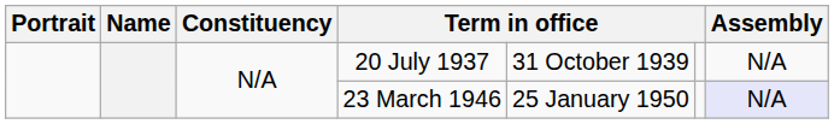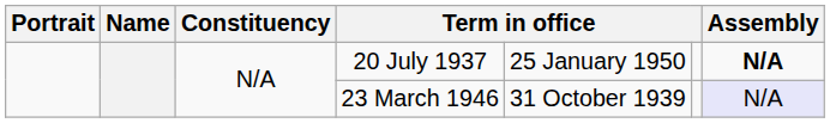 <table class="wikitable sortable" style="text-align:center">
 <tr>
 <th class="unsortable" scope="col">Portrait</th>
 <th scope="col">Name</th>
 <th scope="col">Constituency</th>
 <th colspan="3" scope="colgroup">Term in office</th>
 <th scope="col">Assembly</th>
 </tr>
 <tr align="center">
 <td rowspan=2></td>
 <th scope="row" rowspan=2></th>
 <td rowspan=2>N/A</td>
 <td>20 July 1937</td>
-<td>31 October 1939</td>
+<td>25 January 1950</td>
 <td></td>
-<td>N/A</td>
+<td><strong>N/A</strong></td>
 </tr>
 <tr align="center">
 <td>23 March 1946</td>
-<td>25 January 1950</td>
+<td>31 October 1939</td>
 <td></td>
 <td style="background: lavender;">N/A</td>
 </tr>
 </table>
